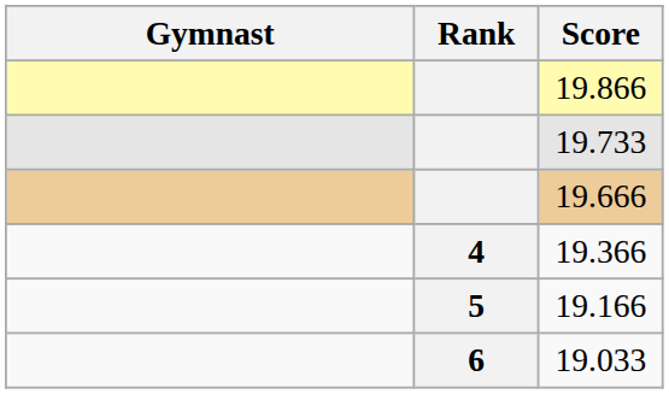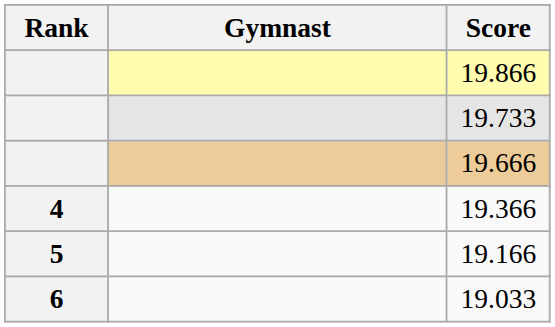 <table class="wikitable sortable" style="text-align:center; font-size:95%">
 <tr>
+<th scope="col" style="width:50px;">Rank</th>
 <th scope="col" style="width:180px;">Gymnast</th>
-<th scope="col" style="width:50px;">Rank</th>
 <th scope="col" style="width:50px;">Score</th>
 </tr>
 <tr style="background:#fffcaf;">
+<th scope=row style="text-align:center"></th>
 <td style="text-align:left;"></td>
-<th scope=row style="text-align:center"></th>
 <td>19.866</td>
 </tr>
 <tr style="background:#e5e5e5;">
+<th scope=row style="text-align:center"></th>
 <td style="text-align:left;"></td>
-<th scope=row style="text-align:center"></th>
 <td>19.733</td>
 </tr>
 <tr style="background:#ec9;">
+<th scope=row style="text-align:center"></th>
 <td style="text-align:left;"></td>
-<th scope=row style="text-align:center"></th>
 <td>19.666</td>
 </tr>
 <tr>
+<th scope=row style="text-align:center">4</th>
 <td style="text-align:left;"></td>
-<th scope=row style="text-align:center">4</th>
 <td>19.366</td>
 </tr>
 <tr>
+<th scope=row style="text-align:center">5</th>
 <td style="text-align:left;"></td>
-<th scope=row style="text-align:center">5</th>
 <td>19.166</td>
 </tr>
 <tr>
+<th scope=row style="text-align:center">6</th>
 <td style="text-align:left;"></td>
-<th scope=row style="text-align:center">6</th>
 <td>19.033</td>
 </tr>
 </table>
